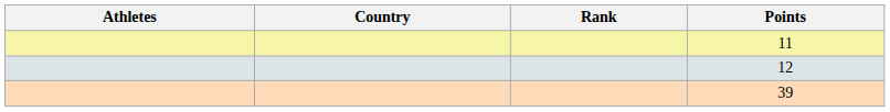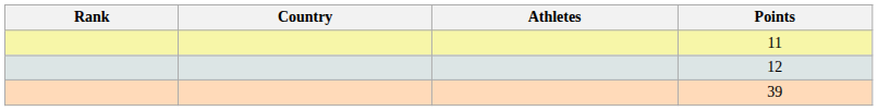 <table class="wikitable" width=65% style="font-size:90%; text-align:center;">
 <tr>
+<th>Rank</th>
+<th>Country</th>
 <th>Athletes</th>
-<th>Country</th>
-<th>Rank</th>
 <th>Points</th>
 </tr>
 <tr bgcolor="#F7F6A8">
 <td></td>
 <td align=left></td>
 <td></td>
 <td>11</td>
 </tr>
 <tr bgcolor="#DCE5E5">
 <td></td>
 <td align=left></td>
 <td></td>
 <td>12</td>
 </tr>
 <tr bgcolor="#FFDAB9">
 <td></td>
 <td align=left></td>
 <td></td>
 <td>39</td>
 </tr>
 </table>
